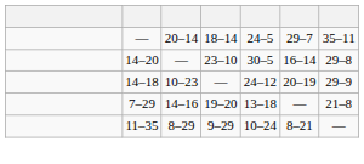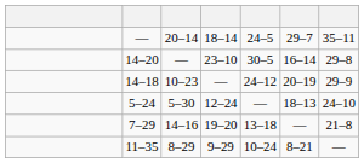 <table class="wikitable" style="text-align:center; font-size:90%;">
 <tr>
 <th width=120> </th>
 <th></th>
 <th></th>
 <th></th>
 <th></th>
 <th></th>
 <th></th>
 </tr>
 <tr>
 <td style="text-align:right;"></td>
 <td>—</td>
 <td>20–14</td>
 <td>18–14</td>
 <td>24–5</td>
 <td>29–7</td>
 <td>35–11</td>
 </tr>
 <tr>
 <td style="text-align:right;"></td>
 <td>14–20</td>
 <td>—</td>
 <td>23–10</td>
 <td>30–5</td>
 <td>16–14</td>
 <td>29–8</td>
 </tr>
 <tr>
 <td style="text-align:right;"></td>
 <td>14–18</td>
 <td>10–23</td>
 <td>—</td>
 <td>24–12</td>
 <td>20–19</td>
 <td>29–9</td>
 </tr>
 <tr>
 <td style="text-align:right;"></td>
+<td>5–24</td>
+<td>5–30</td>
+<td>12–24</td>
+<td>—</td>
+<td>18–13</td>
+<td>24–10</td>
+</tr>
+<tr>
+<td style="text-align:right;"></td>
 <td>7–29</td>
 <td>14–16</td>
 <td>19–20</td>
 <td>13–18</td>
 <td>—</td>
 <td>21–8</td>
 </tr>
 <tr>
 <td style="text-align:right;"></td>
 <td>11–35</td>
 <td>8–29</td>
 <td>9–29</td>
 <td>10–24</td>
 <td>8–21</td>
 <td>—</td>
 </tr>
 </table>
